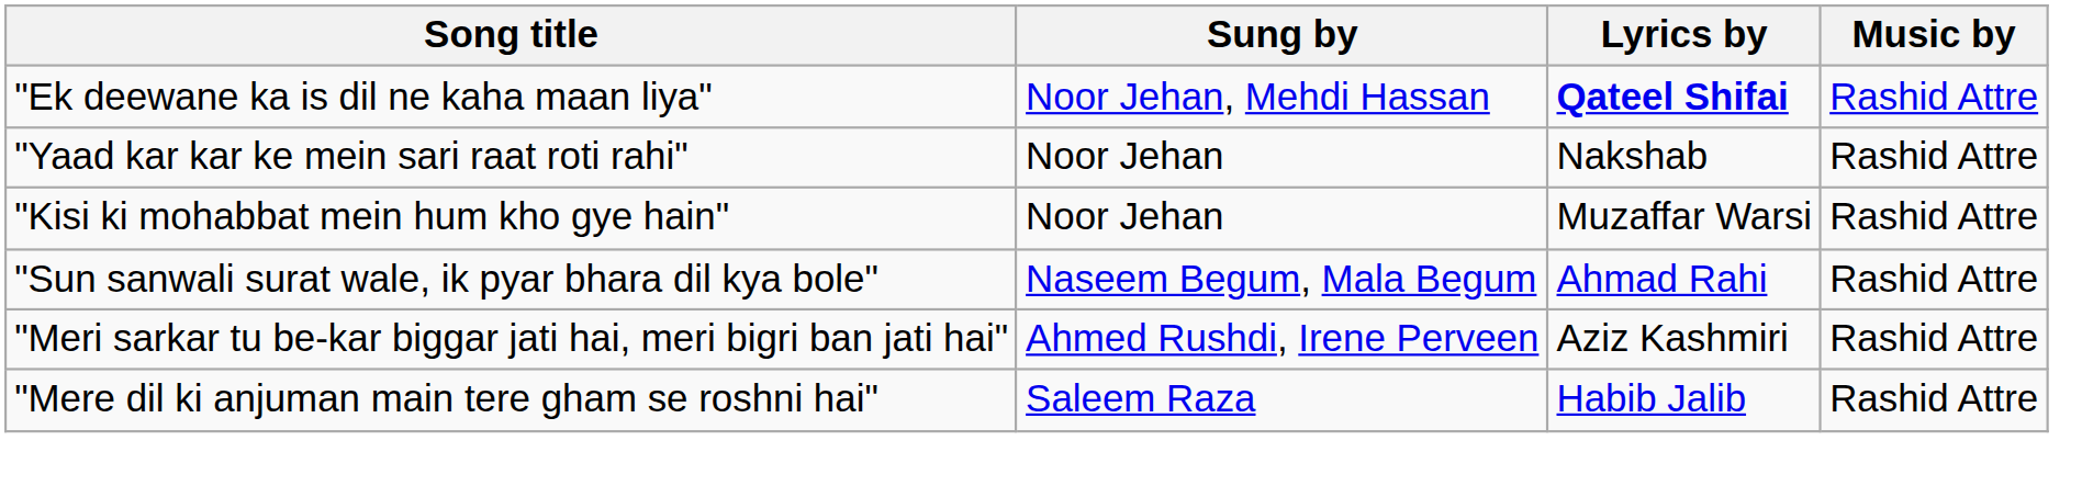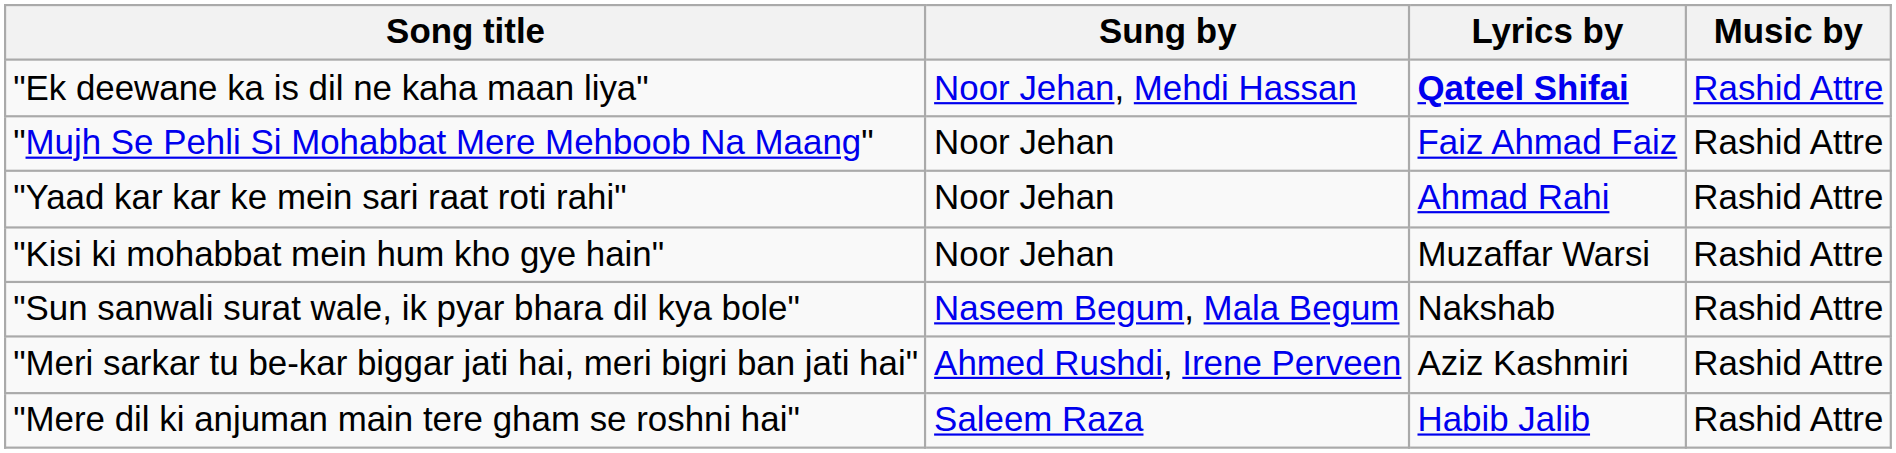 <table class= "wikitable">
 <tr>
 <th>Song title</th>
 <th>Sung by</th>
 <th>Lyrics by</th>
 <th>Music by</th>
 </tr>
 <tr>
 <td>"Ek deewane ka is dil ne kaha maan liya"</td>
 <td><a href='#'>Noor Jehan</a>, <a href='#'>Mehdi Hassan</a></td>
 <td><strong><a href='#'>Qateel Shifai</a></strong></td>
 <td><a href='#'>Rashid Attre</a></td>
 </tr>
 <tr>
+<td>"<a href='#'>Mujh Se Pehli Si Mohabbat Mere Mehboob Na Maang</a>"</td>
+<td>Noor Jehan</td>
+<td><a href='#'>Faiz Ahmad Faiz</a></td>
+<td>Rashid Attre</td>
+</tr>
+<tr>
 <td>"Yaad kar kar ke mein sari raat roti rahi"</td>
 <td>Noor Jehan</td>
-<td>Nakshab</td>
+<td><a href='#'>Ahmad Rahi</a></td>
 <td>Rashid Attre</td>
 </tr>
 <tr>
 <td>"Kisi ki mohabbat mein hum kho gye hain"</td>
 <td>Noor Jehan</td>
 <td>Muzaffar Warsi</td>
 <td>Rashid Attre</td>
 </tr>
 <tr>
 <td>"Sun sanwali surat wale, ik pyar bhara dil kya bole"</td>
 <td><a href='#'>Naseem Begum</a>, <a href='#'>Mala Begum</a></td>
-<td><a href='#'>Ahmad Rahi</a></td>
+<td>Nakshab</td>
 <td>Rashid Attre</td>
 </tr>
 <tr>
 <td>"Meri sarkar tu be-kar biggar jati hai, meri bigri ban jati hai"</td>
 <td><a href='#'>Ahmed Rushdi</a>, <a href='#'>Irene Perveen</a></td>
 <td>Aziz Kashmiri</td>
 <td>Rashid Attre</td>
 </tr>
 <tr>
 <td>"Mere dil ki anjuman main tere gham se roshni hai"</td>
 <td><a href='#'>Saleem Raza</a></td>
 <td><a href='#'>Habib Jalib</a></td>
 <td>Rashid Attre</td>
 </tr>
 </table>
